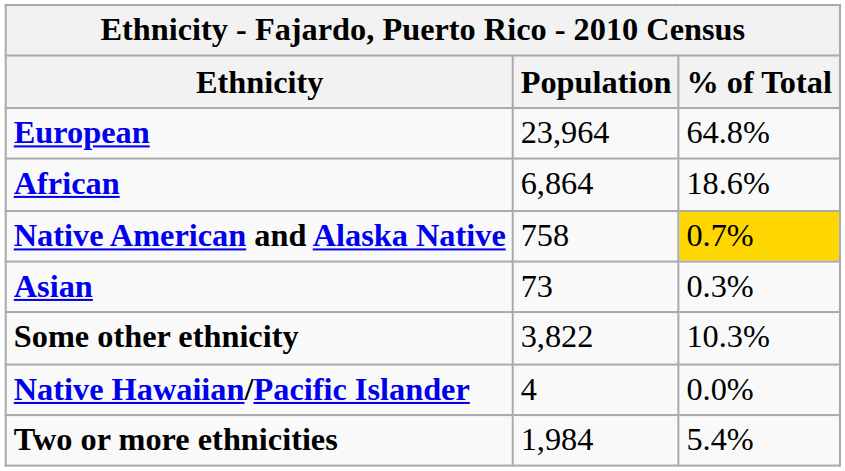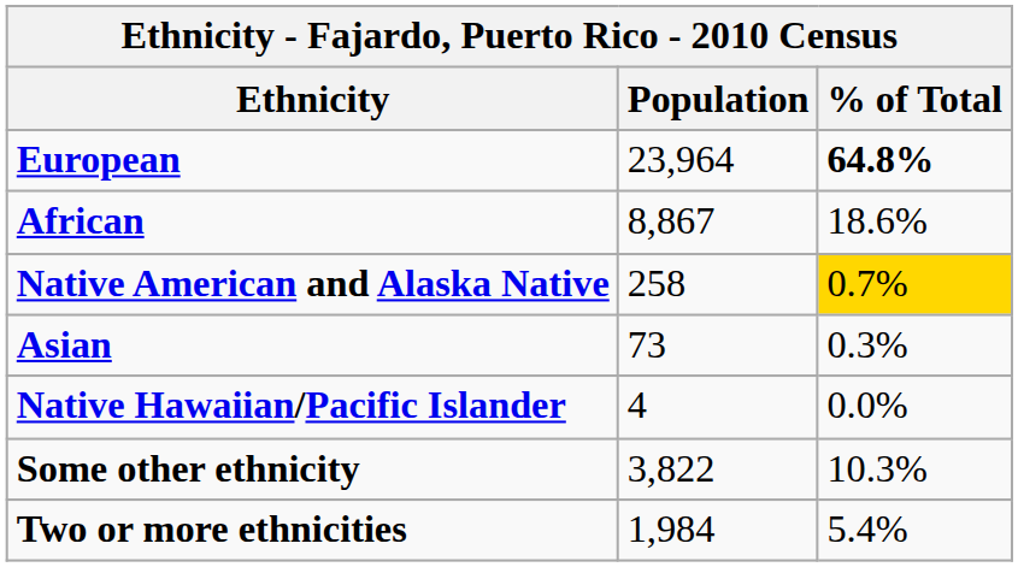 <table class="wikitable" style="margin:auto;">
 <tr>
 <th colspan=3>Ethnicity - Fajardo, Puerto Rico - 2010 Census</th>
 </tr>
 <tr>
 <th>Ethnicity</th>
 <th>Population</th>
 <th>% of Total</th>
 </tr>
 <tr>
 <td><strong><a href='#'>European</a></strong></td>
 <td>23,964</td>
-<td>64.8%</td>
+<td><strong>64.8%</strong></td>
 </tr>
 <tr>
 <td><strong><a href='#'>African</a></strong></td>
-<td>6,864</td>
+<td>8,867</td>
 <td>18.6%</td>
 </tr>
 <tr>
 <td><strong><a href='#'>Native American</a> and <a href='#'>Alaska Native</a></strong></td>
-<td>758</td>
+<td>258</td>
 <td style="background: gold;">0.7%</td>
 </tr>
 <tr>
 <td><strong><a href='#'>Asian</a></strong></td>
 <td>73</td>
 <td>0.3%</td>
 </tr>
 <tr>
+<td><strong><a href='#'>Native Hawaiian</a>/<a href='#'>Pacific Islander</a></strong></td>
+<td>4</td>
+<td>0.0%</td>
+</tr>
+<tr>
 <td><strong>Some other ethnicity</strong></td>
 <td>3,822</td>
 <td>10.3%</td>
-</tr>
-<tr>
-<td><strong><a href='#'>Native Hawaiian</a>/<a href='#'>Pacific Islander</a></strong></td>
-<td>4</td>
-<td>0.0%</td>
 </tr>
 <tr>
 <td><strong>Two or more ethnicities</strong></td>
 <td>1,984</td>
 <td>5.4%</td>
 </tr>
 </table>
